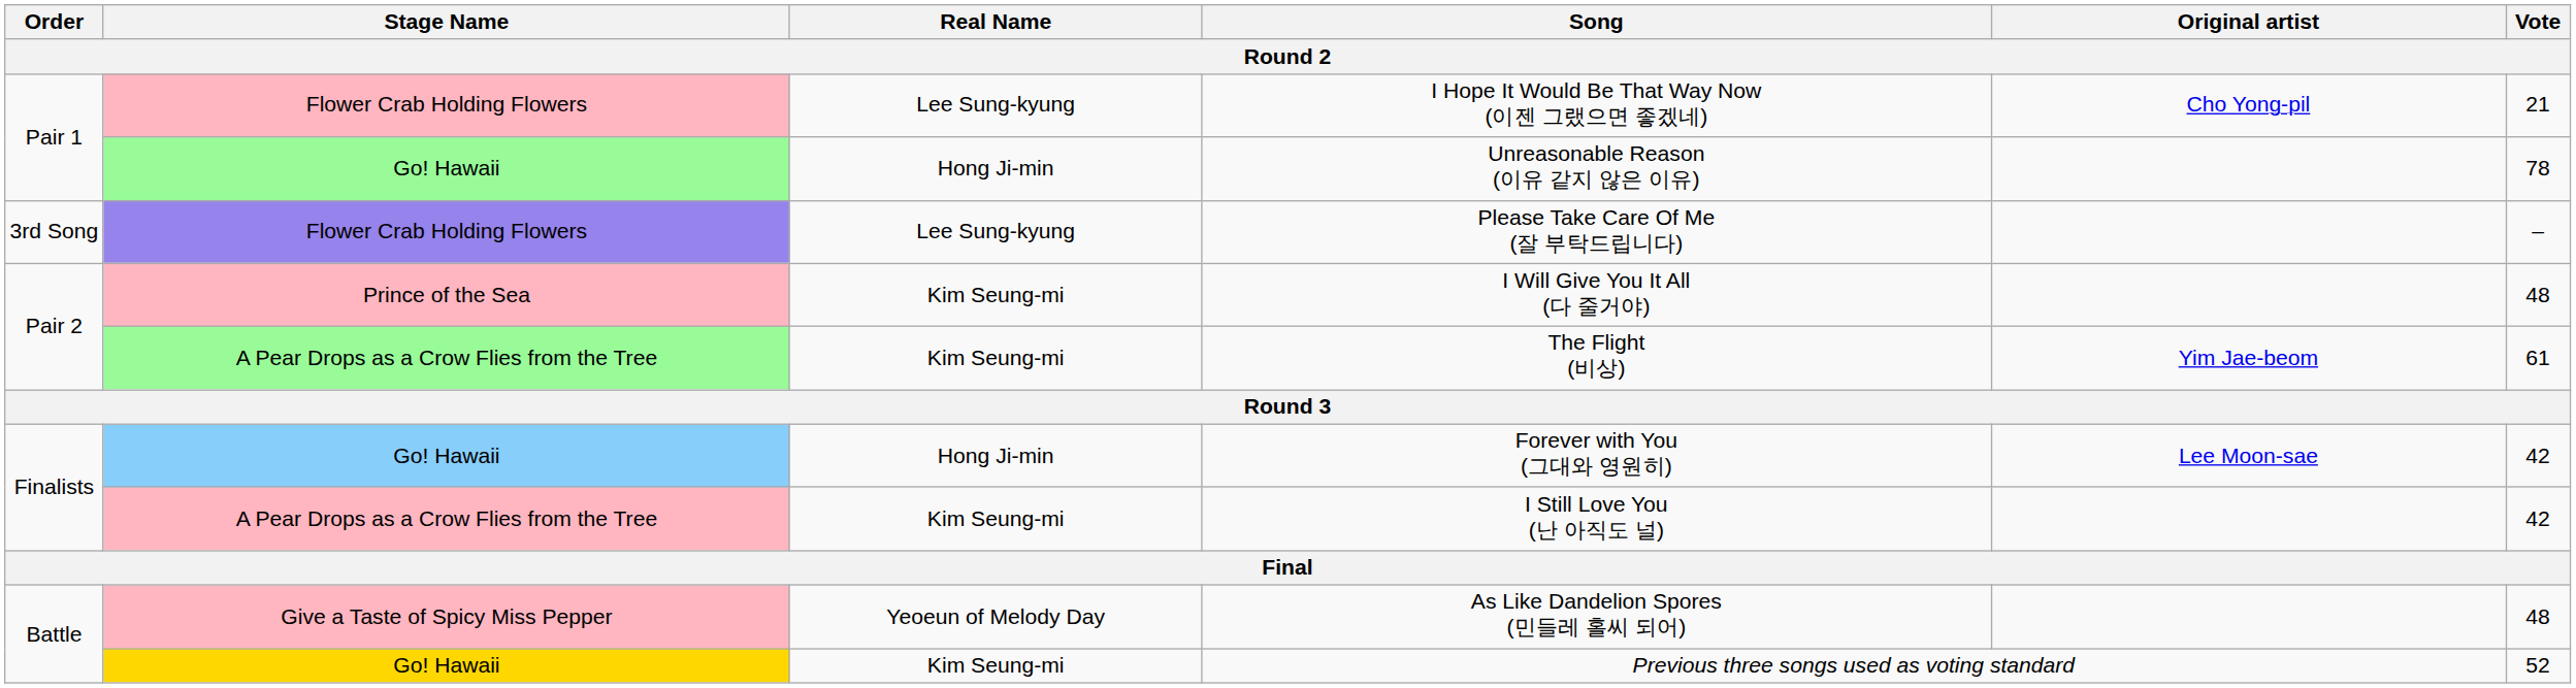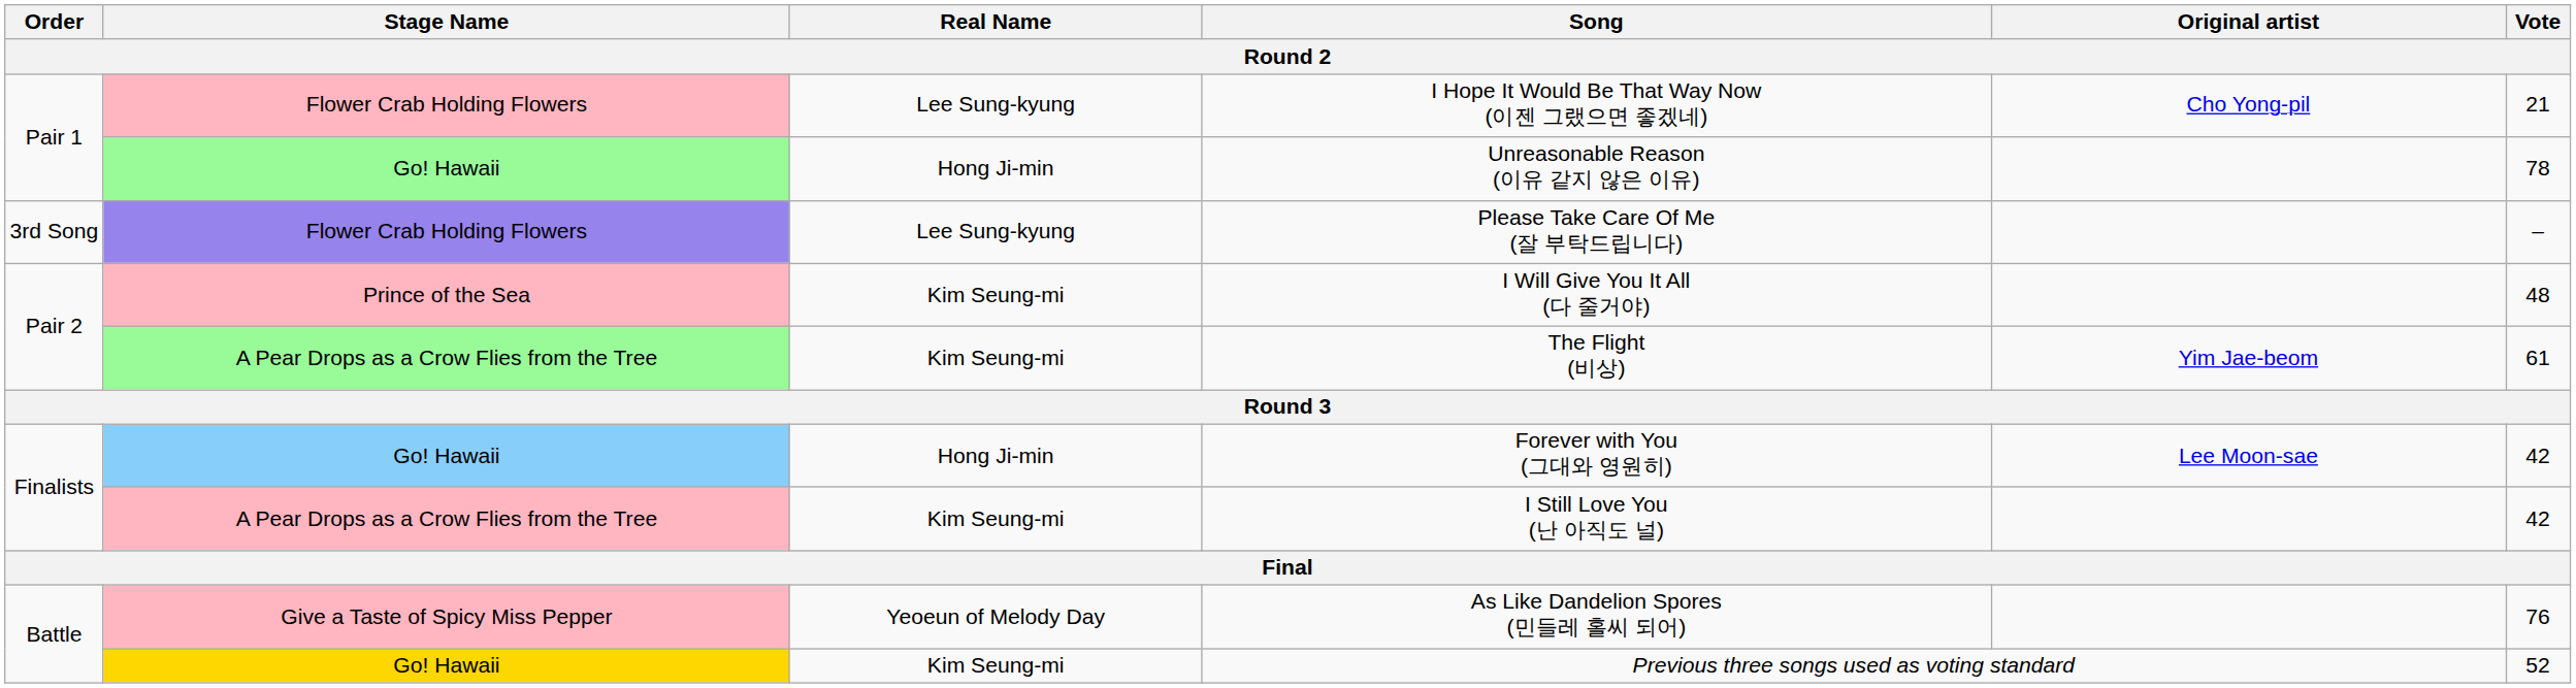 <table class="wikitable" style="text-align:center; width:95%;">
 <tr>
 <th style="width:1%;">Order</th>
 <th style="width:20%;">Stage Name</th>
 <th style="width:12%;">Real Name</th>
 <th style="width:23%;">Song</th>
 <th style="width:15%;">Original artist</th>
 <th style="width:1%;">Vote</th>
 </tr>
 <tr>
 <th colspan=6>Round 2</th>
 </tr>
 <tr>
 <td rowspan=2>Pair 1</td>
 <td bgcolor="lightpink">Flower Crab Holding Flowers</td>
 <td>Lee Sung-kyung</td>
 <td>I Hope It Would Be That Way Now<br>(이젠 그랬으면 좋겠네)</td>
 <td><a href='#'>Cho Yong-pil</a></td>
 <td>21</td>
 </tr>
 <tr>
 <td bgcolor="palegreen">Go! Hawaii</td>
 <td>Hong Ji-min</td>
 <td>Unreasonable Reason<br>(이유 같지 않은 이유)</td>
 <td></td>
 <td>78</td>
 </tr>
 <tr>
 <td>3rd Song</td>
 <td bgcolor="#9683EC">Flower Crab Holding Flowers</td>
 <td>Lee Sung-kyung</td>
 <td>Please Take Care Of Me<br>(잘 부탁드립니다)</td>
 <td></td>
 <td>–</td>
 </tr>
 <tr>
 <td rowspan=2>Pair 2</td>
 <td bgcolor="lightpink">Prince of the Sea</td>
 <td>Kim Seung-mi</td>
 <td>I Will Give You It All<br>(다 줄거야)</td>
 <td></td>
 <td>48</td>
 </tr>
 <tr>
 <td bgcolor="palegreen">A Pear Drops as a Crow Flies from the Tree</td>
 <td>Kim Seung-mi</td>
 <td>The Flight<br>(비상)</td>
 <td><a href='#'>Yim Jae-beom</a></td>
 <td>61</td>
 </tr>
 <tr>
 <th colspan=6>Round 3</th>
 </tr>
 <tr>
 <td rowspan=2>Finalists</td>
 <td bgcolor="lightskyblue">Go! Hawaii</td>
 <td>Hong Ji-min</td>
 <td>Forever with You<br>(그대와 영원히)</td>
 <td><a href='#'>Lee Moon-sae</a></td>
 <td>42</td>
 </tr>
 <tr>
 <td bgcolor="lightpink">A Pear Drops as a Crow Flies from the Tree</td>
 <td>Kim Seung-mi</td>
 <td>I Still Love You<br>(난 아직도 널)</td>
 <td></td>
 <td>42</td>
 </tr>
 <tr>
 <th colspan=6>Final</th>
 </tr>
 <tr>
 <td rowspan=2>Battle</td>
 <td bgcolor="lightpink">Give a Taste of Spicy Miss Pepper</td>
 <td>Yeoeun of Melody Day</td>
 <td>As Like Dandelion Spores<br>(민들레 홀씨 되어)</td>
 <td></td>
-<td>48</td>
+<td>76</td>
 </tr>
 <tr>
 <td bgcolor="gold">Go! Hawaii</td>
 <td>Kim Seung-mi</td>
 <td colspan=2><em>Previous three songs used as voting standard</em></td>
 <td>52</td>
 </tr>
 </table>
